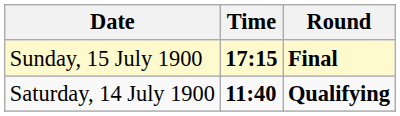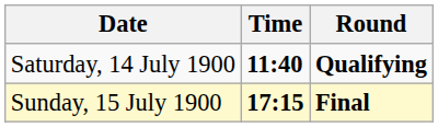 <table class="wikitable">
 <tr>
 <th>Date</th>
 <th>Time</th>
 <th>Round</th>
 </tr>
+<tr>
+<td>Saturday, 14 July 1900</td>
+<td><strong>11:40</strong></td>
+<td><strong>Qualifying</strong></td>
+</tr>
 <tr style=background:lemonchiffon>
 <td>Sunday, 15 July 1900</td>
 <td><strong>17:15</strong></td>
 <td><strong>Final</strong></td>
 </tr>
-<tr>
-<td>Saturday, 14 July 1900</td>
-<td><strong>11:40</strong></td>
-<td><strong>Qualifying</strong></td>
-</tr>
 </table>
